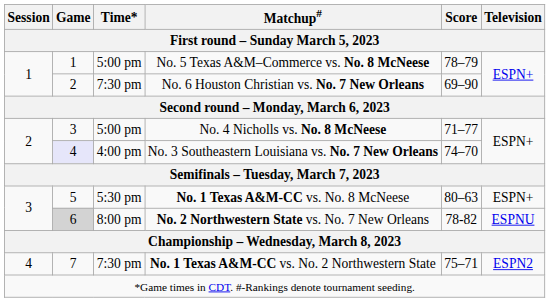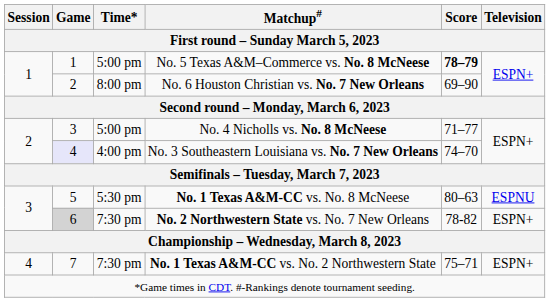 <table class="wikitable" style="font-size: 95%;text-align:center">
 <tr>
 <th>Session</th>
 <th>Game</th>
 <th>Time*</th>
 <th>Matchup<sup>#</sup></th>
 <th>Score</th>
 <th>Television</th>
 </tr>
 <tr>
 <th colspan="6">First round – Sunday March 5, 2023</th>
 </tr>
 <tr>
 <td rowspan="2">1</td>
 <td>1</td>
 <td>5:00 pm</td>
 <td>No. 5 Texas A&M–Commerce vs. <strong>No. 8 McNeese</strong></td>
-<td>78–79</td>
+<td><strong>78–79</strong></td>
 <td rowspan="2"><a href='#'>ESPN+</a></td>
 </tr>
 <tr>
 <td>2</td>
-<td>7:30 pm</td>
+<td>8:00 pm</td>
 <td>No. 6 Houston Christian vs. <strong>No. 7 New Orleans</strong></td>
 <td>69–90</td>
 </tr>
 <tr>
 <th colspan="6">Second round – Monday, March 6, 2023</th>
 </tr>
 <tr>
 <td rowspan="2">2</td>
 <td>3</td>
 <td>5:00 pm</td>
 <td>No. 4 Nicholls vs. <strong>No. 8 McNeese</strong></td>
 <td>71–77</td>
 <td rowspan="2">ESPN+</td>
 </tr>
 <tr>
 <td style="background: lavender;">4</td>
 <td>4:00 pm</td>
 <td>No. 3 Southeastern Louisiana vs.  <strong>No. 7 New Orleans</strong></td>
 <td>74–70</td>
 </tr>
 <tr>
 <th colspan="6">Semifinals – Tuesday, March 7, 2023</th>
 </tr>
 <tr>
 <td rowspan="2">3</td>
 <td>5</td>
 <td>5:30 pm</td>
 <td><strong>No. 1 Texas A&M-CC</strong> vs. No. 8 McNeese</td>
 <td>80–63</td>
-<td>ESPN+</td>
+<td><a href='#'>ESPNU</a></td>
 </tr>
 <tr>
 <td style="background: lightgrey;">6</td>
-<td>8:00 pm</td>
+<td>7:30 pm</td>
 <td><strong>No. 2 Northwestern State</strong> vs. No. 7 New Orleans</td>
 <td>78-82</td>
-<td><a href='#'>ESPNU</a></td>
+<td>ESPN+</td>
 </tr>
 <tr>
 <th colspan="6">Championship – Wednesday, March 8, 2023</th>
 </tr>
 <tr>
 <td rowspan="1">4</td>
 <td>7</td>
 <td>7:30 pm</td>
 <td><strong>No. 1 Texas A&M-CC</strong> vs. No. 2 Northwestern State</td>
 <td>75–71</td>
-<td rowspan="1"><a href='#'>ESPN2</a></td>
+<td>ESPN+</td>
 </tr>
 <tr>
 <td colspan="6"><small>*Game times in <a href='#'>CDT</a>. #-Rankings denote tournament seeding.</small></td>
 </tr>
 </table>
